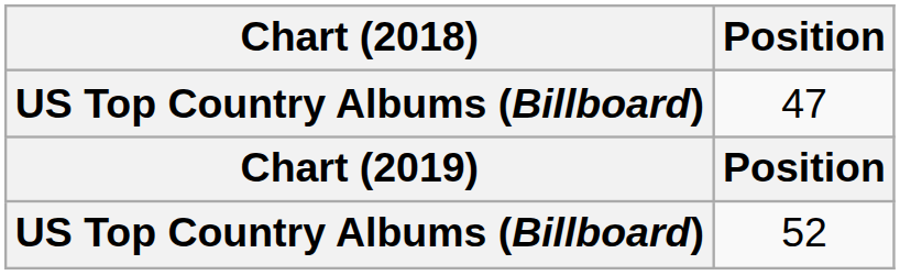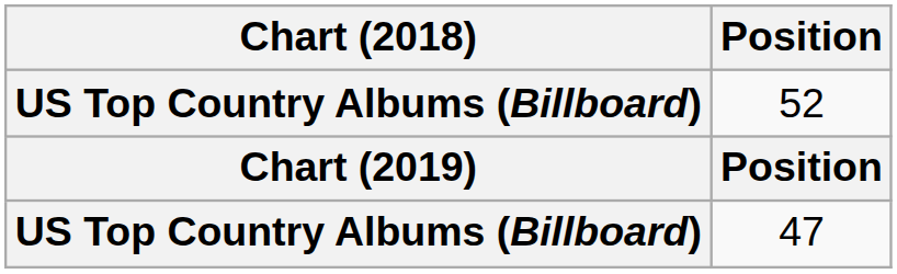 <table class="wikitable plainrowheaders" style="text-align:center">
 <tr>
 <th scope="col">Chart (2018)</th>
 <th scope="col">Position</th>
 </tr>
 <tr>
 <th scope="row">US Top Country Albums (<em>Billboard</em>)</th>
-<td>47</td>
+<td>52</td>
 </tr>
 <tr>
 <th scope="col">Chart (2019)</th>
 <th scope="col">Position</th>
 </tr>
 <tr>
 <th scope="row">US Top Country Albums (<em>Billboard</em>)</th>
-<td>52</td>
+<td>47</td>
 </tr>
 </table>
